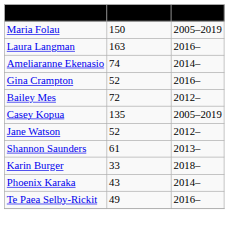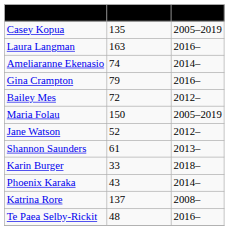 <table class="wikitable collapsible" border="1">
 <tr>
 <th style="background:black;"><span>Player</span></th>
 <th style="background:black;"><span>Appearances</span></th>
 <th style="background:black;"><span>Years</span></th>
 </tr>
-<tr m>
-<td><a href='#'>Maria Folau</a></td>
-<td>150</td>
+<tr>
+<td><a href='#'>Casey Kopua</a></td>
+<td>135</td>
 <td>2005–2019</td>
 </tr>
 <tr>
 <td><a href='#'>Laura Langman</a></td>
 <td>163</td>
 <td>2016–</td>
 </tr>
 <tr>
 <td><a href='#'>Ameliaranne Ekenasio</a></td>
 <td>74</td>
 <td>2014–</td>
 </tr>
 <tr>
 <td><a href='#'>Gina Crampton</a></td>
-<td>52</td>
+<td>79</td>
 <td>2016–</td>
 </tr>
 <tr>
 <td><a href='#'>Bailey Mes</a></td>
 <td>72</td>
 <td>2012–</td>
 </tr>
-<tr>
-<td><a href='#'>Casey Kopua</a></td>
-<td>135</td>
+<tr m>
+<td><a href='#'>Maria Folau</a></td>
+<td>150</td>
 <td>2005–2019</td>
 </tr>
 <tr>
 <td><a href='#'>Jane Watson</a></td>
 <td>52</td>
 <td>2012–</td>
 </tr>
 <tr>
 <td><a href='#'>Shannon Saunders</a></td>
 <td>61</td>
 <td>2013–</td>
 </tr>
 <tr>
 <td><a href='#'>Karin Burger</a></td>
 <td>33</td>
 <td>2018–</td>
 </tr>
 <tr>
 <td><a href='#'>Phoenix Karaka</a></td>
 <td>43</td>
 <td>2014–</td>
 </tr>
 <tr>
+<td><a href='#'>Katrina Rore</a></td>
+<td>137</td>
+<td>2008–</td>
+</tr>
+<tr>
 <td><a href='#'>Te Paea Selby-Rickit</a></td>
-<td>49</td>
+<td>48</td>
 <td>2016–</td>
 </tr>
 <tr>
 </tr>
 </table>
